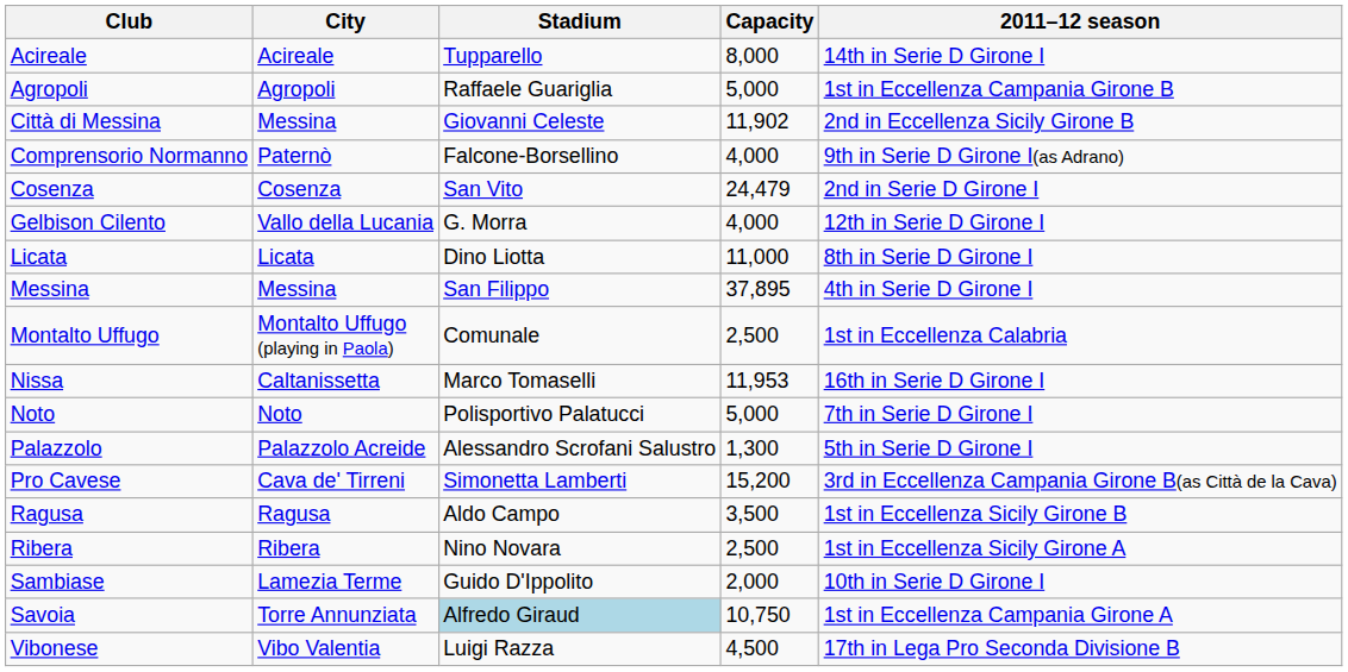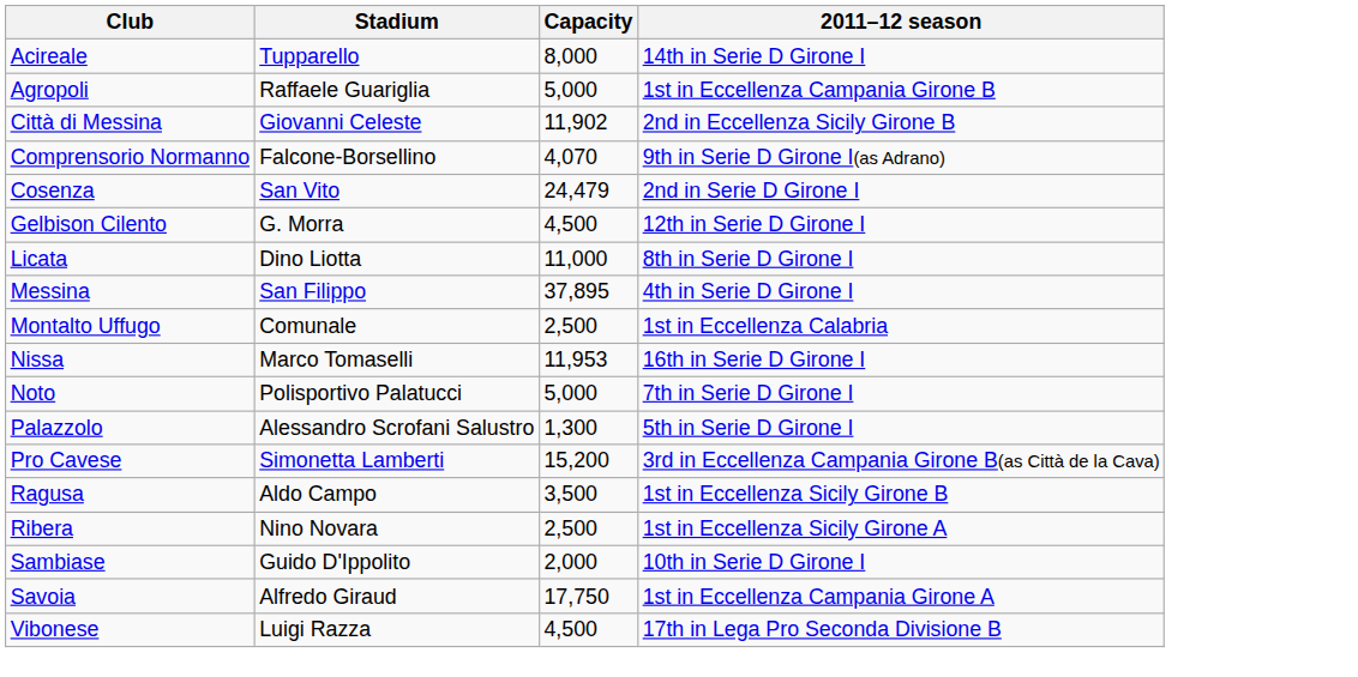 <table class="wikitable sortable">
 <tr>
 <th>Club</th>
-<th>City</th>
 <th>Stadium</th>
 <th>Capacity</th>
 <th>2011–12 season</th>
 </tr>
 <tr>
-<td><a href='#'>Acireale</a></td>
 <td><a href='#'>Acireale</a></td>
 <td><a href='#'>Tupparello</a></td>
 <td>8,000</td>
 <td><a href='#'>14th in Serie D Girone I</a></td>
 </tr>
 <tr>
 <td><a href='#'>Agropoli</a></td>
-<td><a href='#'>Agropoli</a></td>
 <td>Raffaele Guariglia</td>
 <td>5,000</td>
 <td><a href='#'>1st in Eccellenza Campania Girone B</a></td>
 </tr>
 <tr>
 <td><a href='#'>Città di Messina</a></td>
-<td><a href='#'>Messina</a></td>
 <td><a href='#'>Giovanni Celeste</a></td>
 <td>11,902</td>
 <td><a href='#'>2nd in Eccellenza Sicily Girone B</a></td>
 </tr>
 <tr>
 <td><a href='#'>Comprensorio Normanno</a></td>
-<td><a href='#'>Paternò</a></td>
 <td>Falcone-Borsellino</td>
-<td>4,000</td>
+<td>4,070</td>
 <td><a href='#'>9th in Serie D Girone I</a><small>(as Adrano)</small></td>
 </tr>
 <tr>
-<td><a href='#'>Cosenza</a></td>
 <td><a href='#'>Cosenza</a></td>
 <td><a href='#'>San Vito</a></td>
 <td>24,479</td>
 <td><a href='#'>2nd in Serie D Girone I</a></td>
 </tr>
 <tr>
 <td><a href='#'>Gelbison Cilento</a></td>
-<td><a href='#'>Vallo della Lucania</a></td>
 <td>G. Morra</td>
-<td>4,000</td>
+<td>4,500</td>
 <td><a href='#'>12th in Serie D Girone I</a></td>
 </tr>
 <tr>
-<td><a href='#'>Licata</a></td>
 <td><a href='#'>Licata</a></td>
 <td>Dino Liotta</td>
 <td>11,000</td>
 <td><a href='#'>8th in Serie D Girone I</a></td>
 </tr>
 <tr>
 <td><a href='#'>Messina</a></td>
-<td><a href='#'>Messina</a></td>
 <td><a href='#'>San Filippo</a></td>
 <td>37,895</td>
 <td><a href='#'>4th in Serie D Girone I</a></td>
 </tr>
 <tr>
 <td><a href='#'>Montalto Uffugo</a></td>
-<td><a href='#'>Montalto Uffugo</a><br><small>(playing in <a href='#'>Paola</a>)</small></td>
 <td>Comunale</td>
 <td>2,500</td>
 <td><a href='#'>1st in Eccellenza Calabria</a></td>
 </tr>
 <tr>
 <td><a href='#'>Nissa</a></td>
-<td><a href='#'>Caltanissetta</a></td>
 <td>Marco Tomaselli</td>
 <td>11,953</td>
 <td><a href='#'>16th in Serie D Girone I</a></td>
 </tr>
 <tr>
-<td><a href='#'>Noto</a></td>
 <td><a href='#'>Noto</a></td>
 <td>Polisportivo Palatucci</td>
 <td>5,000</td>
 <td><a href='#'>7th in Serie D Girone I</a></td>
 </tr>
 <tr>
 <td><a href='#'>Palazzolo</a></td>
-<td><a href='#'>Palazzolo Acreide</a></td>
 <td>Alessandro Scrofani Salustro</td>
 <td>1,300</td>
 <td><a href='#'>5th in Serie D Girone I</a></td>
 </tr>
 <tr>
 <td><a href='#'>Pro Cavese</a></td>
-<td><a href='#'>Cava de' Tirreni</a></td>
 <td><a href='#'>Simonetta Lamberti</a></td>
 <td>15,200</td>
 <td><a href='#'>3rd in Eccellenza Campania Girone B</a><small>(as Città de la Cava)</small></td>
 </tr>
 <tr>
-<td><a href='#'>Ragusa</a></td>
 <td><a href='#'>Ragusa</a></td>
 <td>Aldo Campo</td>
 <td>3,500</td>
 <td><a href='#'>1st in Eccellenza Sicily Girone B</a></td>
 </tr>
 <tr>
 <td><a href='#'>Ribera</a></td>
-<td><a href='#'>Ribera</a></td>
 <td>Nino Novara</td>
 <td>2,500</td>
 <td><a href='#'>1st in Eccellenza Sicily Girone A</a></td>
 </tr>
 <tr>
 <td><a href='#'>Sambiase</a></td>
-<td><a href='#'>Lamezia Terme</a></td>
 <td>Guido D'Ippolito</td>
 <td>2,000</td>
 <td><a href='#'>10th in Serie D Girone I</a></td>
 </tr>
 <tr>
 <td><a href='#'>Savoia</a></td>
-<td><a href='#'>Torre Annunziata</a></td>
-<td style="background: lightblue;">Alfredo Giraud</td>
-<td>10,750</td>
+<td>Alfredo Giraud</td>
+<td>17,750</td>
 <td><a href='#'>1st in Eccellenza Campania Girone A</a></td>
 </tr>
 <tr>
 <td><a href='#'>Vibonese</a></td>
-<td><a href='#'>Vibo Valentia</a></td>
 <td>Luigi Razza</td>
 <td>4,500</td>
 <td><a href='#'>17th in Lega Pro Seconda Divisione B</a></td>
 </tr>
 </table>
